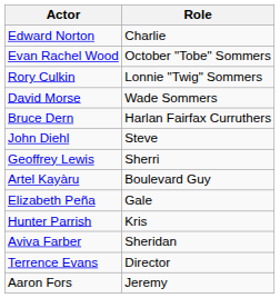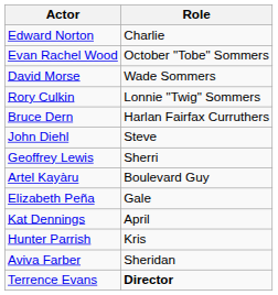 <table class="wikitable">
 <tr>
 <th>Actor</th>
 <th>Role</th>
 </tr>
 <tr>
 <td><a href='#'>Edward Norton</a></td>
 <td>Charlie</td>
 </tr>
 <tr>
 <td><a href='#'>Evan Rachel Wood</a></td>
 <td>October "Tobe" Sommers</td>
 </tr>
 <tr>
+<td><a href='#'>David Morse</a></td>
+<td>Wade Sommers</td>
+</tr>
+<tr>
 <td><a href='#'>Rory Culkin</a></td>
 <td>Lonnie "Twig" Sommers</td>
-</tr>
-<tr>
-<td><a href='#'>David Morse</a></td>
-<td>Wade Sommers</td>
 </tr>
 <tr>
 <td><a href='#'>Bruce Dern</a></td>
 <td>Harlan Fairfax Curruthers</td>
 </tr>
 <tr>
 <td><a href='#'>John Diehl</a></td>
 <td>Steve</td>
 </tr>
 <tr>
 <td><a href='#'>Geoffrey Lewis</a></td>
 <td>Sherri</td>
 </tr>
 <tr>
 <td><a href='#'>Artel Kayàru</a></td>
 <td>Boulevard Guy</td>
 </tr>
 <tr>
 <td><a href='#'>Elizabeth Peña</a></td>
 <td>Gale</td>
 </tr>
 <tr>
+<td><a href='#'>Kat Dennings</a></td>
+<td>April</td>
+</tr>
+<tr>
 <td><a href='#'>Hunter Parrish</a></td>
 <td>Kris</td>
 </tr>
 <tr>
 <td><a href='#'>Aviva Farber</a></td>
 <td>Sheridan</td>
 </tr>
 <tr>
 <td><a href='#'>Terrence Evans</a></td>
-<td>Director</td>
-</tr>
-<tr>
-<td>Aaron Fors</td>
-<td>Jeremy</td>
+<td><strong>Director</strong></td>
 </tr>
 </table>
